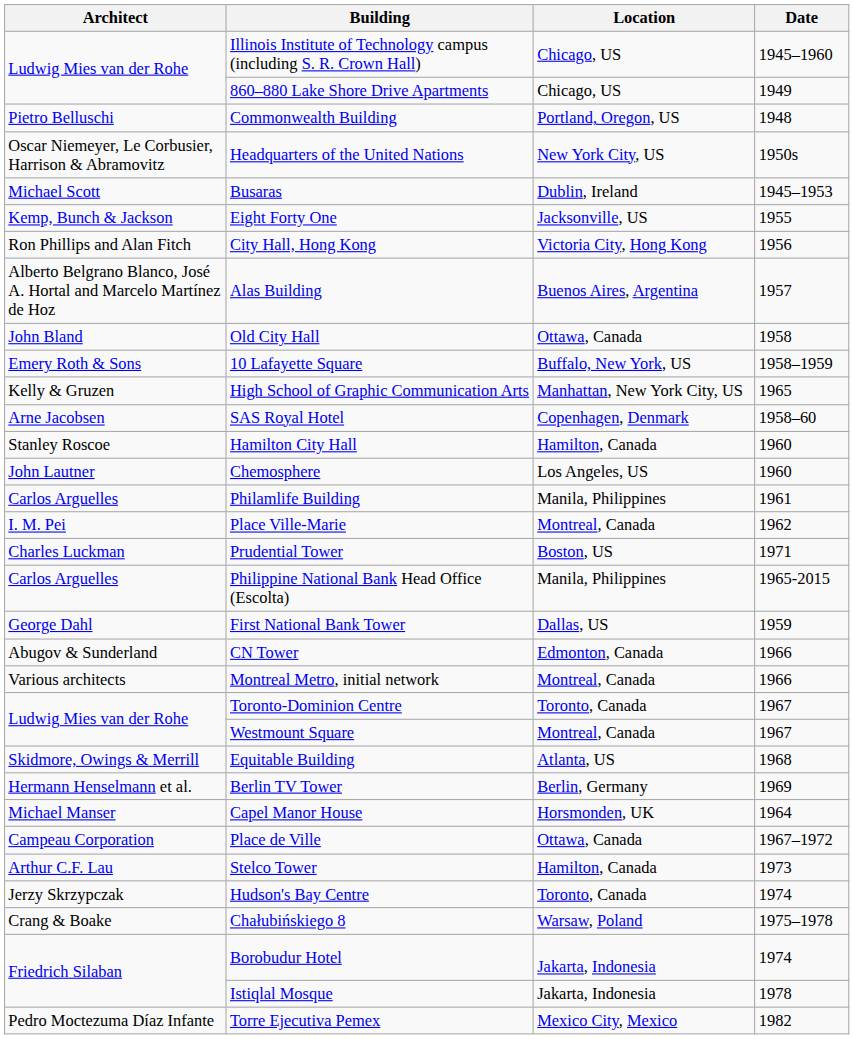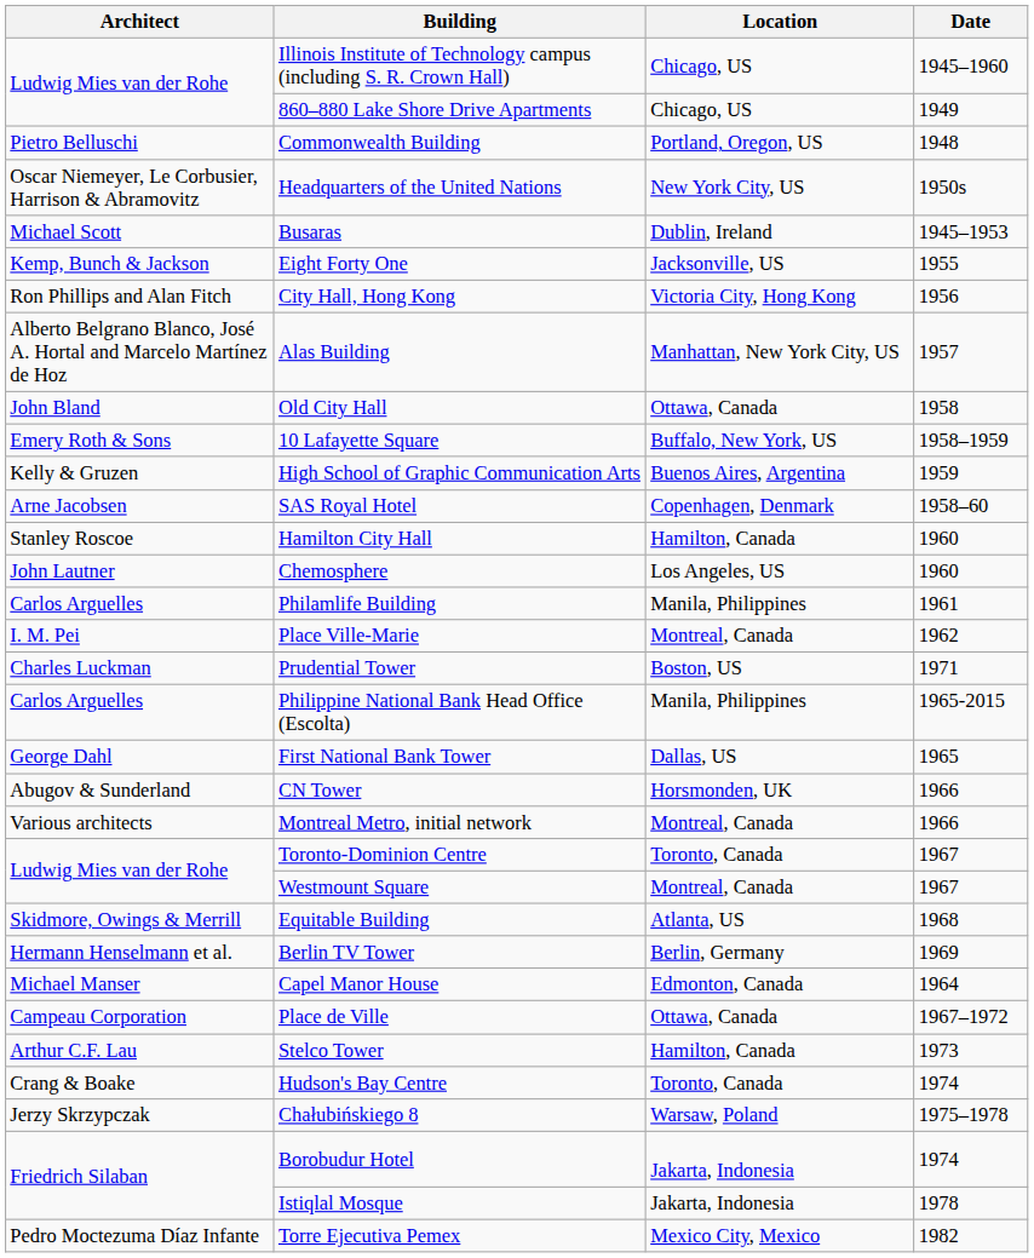 <table class="wikitable sortable" style="font-size:96%;">
 <tr>
 <th width="200px">Architect</th>
 <th width="280px">Building</th>
 <th width="200px">Location</th>
 <th width="80px">Date</th>
 </tr>
 <tr>
 <td rowspan=2><a href='#'>Ludwig Mies van der Rohe</a></td>
 <td><a href='#'>Illinois Institute of Technology</a> campus (including <a href='#'>S. R. Crown Hall</a>)</td>
 <td> <a href='#'>Chicago</a>, US</td>
 <td>1945–1960</td>
 </tr>
 <tr>
 <td><a href='#'>860–880 Lake Shore Drive Apartments</a></td>
 <td> Chicago, US</td>
 <td>1949</td>
 </tr>
 <tr>
 <td><a href='#'>Pietro Belluschi</a></td>
 <td><a href='#'>Commonwealth Building</a></td>
 <td> <a href='#'>Portland, Oregon</a>, US</td>
 <td>1948</td>
 </tr>
 <tr>
 <td>Oscar Niemeyer, Le Corbusier, Harrison & Abramovitz</td>
 <td><a href='#'>Headquarters of the United Nations</a></td>
 <td> <a href='#'>New York City</a>, US</td>
 <td>1950s</td>
 </tr>
 <tr>
 <td><a href='#'>Michael Scott</a></td>
 <td><a href='#'>Busaras</a></td>
 <td> <a href='#'>Dublin</a>, Ireland</td>
 <td>1945–1953</td>
 </tr>
 <tr>
 <td><a href='#'>Kemp, Bunch & Jackson</a></td>
 <td><a href='#'>Eight Forty One</a></td>
 <td> <a href='#'>Jacksonville</a>, US</td>
 <td>1955</td>
 </tr>
 <tr>
 <td>Ron Phillips and Alan Fitch</td>
 <td><a href='#'>City Hall, Hong Kong</a></td>
 <td> <a href='#'>Victoria City</a>, <a href='#'>Hong Kong</a></td>
 <td>1956</td>
 </tr>
 <tr>
 <td>Alberto Belgrano Blanco, José A. Hortal and Marcelo Martínez de Hoz</td>
 <td><a href='#'>Alas Building</a></td>
-<td> <a href='#'>Buenos Aires</a>, <a href='#'>Argentina</a></td>
+<td> <a href='#'>Manhattan</a>, New York City, US</td>
 <td>1957</td>
 </tr>
 <tr>
 <td><a href='#'>John Bland</a></td>
 <td><a href='#'>Old City Hall</a></td>
 <td> <a href='#'>Ottawa</a>, Canada</td>
 <td>1958</td>
 </tr>
 <tr>
 <td><a href='#'>Emery Roth & Sons</a></td>
 <td><a href='#'>10 Lafayette Square</a></td>
 <td> <a href='#'>Buffalo, New York</a>, US</td>
 <td>1958–1959</td>
 </tr>
 <tr>
 <td>Kelly & Gruzen</td>
 <td><a href='#'>High School of Graphic Communication Arts</a></td>
-<td> <a href='#'>Manhattan</a>, New York City, US</td>
-<td>1965</td>
+<td> <a href='#'>Buenos Aires</a>, <a href='#'>Argentina</a></td>
+<td>1959</td>
 </tr>
 <tr>
 <td><a href='#'>Arne Jacobsen</a></td>
 <td><a href='#'>SAS Royal Hotel</a></td>
 <td> <a href='#'>Copenhagen</a>, <a href='#'>Denmark</a></td>
 <td>1958–60</td>
 </tr>
 <tr>
 <td>Stanley Roscoe</td>
 <td><a href='#'>Hamilton City Hall</a></td>
 <td> <a href='#'>Hamilton</a>, Canada</td>
 <td>1960</td>
 </tr>
 <tr>
 <td><a href='#'>John Lautner</a></td>
 <td><a href='#'>Chemosphere</a></td>
 <td> Los Angeles, US</td>
 <td>1960</td>
 </tr>
 <tr>
 <td><a href='#'>Carlos Arguelles</a></td>
 <td><a href='#'>Philamlife Building</a></td>
 <td> Manila, Philippines</td>
 <td>1961</td>
 </tr>
 <tr>
 <td><a href='#'>I. M. Pei</a></td>
 <td><a href='#'>Place Ville-Marie</a></td>
 <td> <a href='#'>Montreal</a>, Canada</td>
 <td>1962</td>
 </tr>
 <tr Major>
 <td><a href='#'>Charles Luckman</a></td>
 <td><a href='#'>Prudential Tower</a></td>
 <td> <a href='#'>Boston</a>, US</td>
 <td>1971</td>
 </tr>
 <tr valign="top">
 <td><a href='#'>Carlos Arguelles</a></td>
 <td><a href='#'>Philippine National Bank</a> Head Office (Escolta)</td>
 <td> Manila, Philippines</td>
 <td>1965-2015 </td>
 </tr>
 <tr>
 <td><a href='#'>George Dahl</a></td>
 <td><a href='#'>First National Bank Tower</a></td>
 <td> <a href='#'>Dallas</a>, US</td>
-<td>1959</td>
+<td>1965</td>
 </tr>
 <tr>
 <td>Abugov & Sunderland</td>
 <td><a href='#'>CN Tower</a></td>
-<td> <a href='#'>Edmonton</a>, Canada</td>
+<td> <a href='#'>Horsmonden</a>, UK</td>
 <td>1966</td>
 </tr>
 <tr>
 <td>Various architects</td>
 <td><a href='#'>Montreal Metro</a>, initial network</td>
 <td> <a href='#'>Montreal</a>, Canada</td>
 <td>1966</td>
 </tr>
 <tr>
 <td rowspan=2><a href='#'>Ludwig Mies van der Rohe</a></td>
 <td><a href='#'>Toronto-Dominion Centre</a></td>
 <td> <a href='#'>Toronto</a>, Canada</td>
 <td>1967</td>
 </tr>
 <tr>
 <td><a href='#'>Westmount Square</a></td>
 <td> <a href='#'>Montreal</a>, Canada</td>
 <td>1967</td>
 </tr>
 <tr>
 <td><a href='#'>Skidmore, Owings & Merrill</a></td>
 <td><a href='#'>Equitable Building</a></td>
 <td> <a href='#'>Atlanta</a>, US</td>
 <td>1968</td>
 </tr>
 <tr>
 <td><a href='#'>Hermann Henselmann</a> et al.</td>
 <td><a href='#'>Berlin TV Tower</a></td>
 <td> <a href='#'>Berlin</a>, Germany</td>
 <td>1969</td>
 </tr>
 <tr>
 <td><a href='#'>Michael Manser</a></td>
 <td><a href='#'>Capel Manor House</a></td>
-<td> <a href='#'>Horsmonden</a>, UK</td>
+<td> <a href='#'>Edmonton</a>, Canada</td>
 <td>1964</td>
 </tr>
 <tr>
 <td><a href='#'>Campeau Corporation</a></td>
 <td><a href='#'>Place de Ville</a></td>
 <td> <a href='#'>Ottawa</a>, Canada</td>
 <td>1967–1972</td>
 </tr>
 <tr>
 <td><a href='#'>Arthur C.F. Lau</a></td>
 <td><a href='#'>Stelco Tower</a></td>
 <td> <a href='#'>Hamilton</a>, Canada</td>
 <td>1973</td>
 </tr>
 <tr>
-<td>Jerzy Skrzypczak</td>
+<td>Crang & Boake</td>
 <td><a href='#'>Hudson's Bay Centre</a></td>
 <td> <a href='#'>Toronto</a>, Canada</td>
 <td>1974</td>
 </tr>
 <tr>
-<td>Crang & Boake</td>
+<td>Jerzy Skrzypczak</td>
 <td><a href='#'>Chałubińskiego 8</a></td>
 <td> <a href='#'>Warsaw</a>, <a href='#'>Poland</a></td>
 <td>1975–1978</td>
 </tr>
 <tr>
 <td rowspan=2><a href='#'>Friedrich Silaban</a></td>
 <td><a href='#'>Borobudur Hotel</a></td>
 <td><br> <a href='#'>Jakarta</a>, <a href='#'>Indonesia</a></td>
 <td>1974</td>
 </tr>
 <tr>
 <td><a href='#'>Istiqlal Mosque</a></td>
 <td> Jakarta,  Indonesia</td>
 <td>1978</td>
 </tr>
 <tr>
 <td>Pedro Moctezuma Díaz Infante</td>
 <td><a href='#'>Torre Ejecutiva Pemex</a></td>
 <td> <a href='#'>Mexico City</a>, <a href='#'>Mexico</a></td>
 <td>1982</td>
 </tr>
 </table>
